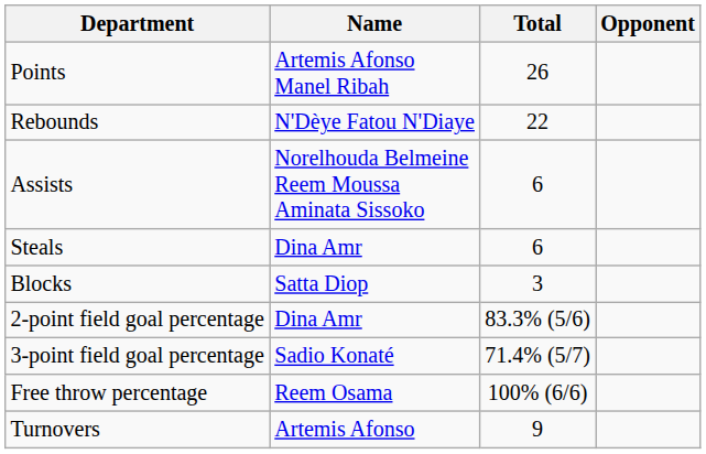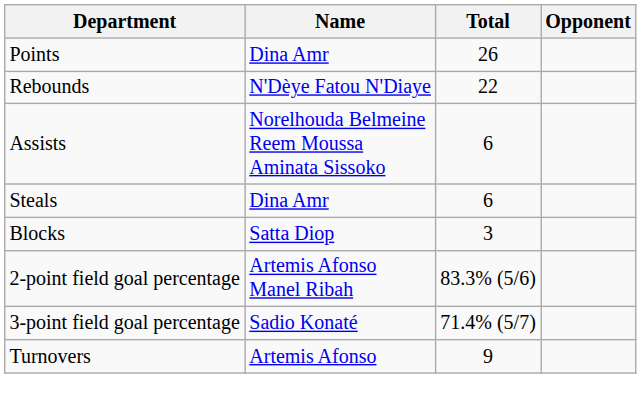 <table class=wikitable style="font-size:90%;">
 <tr>
 <th>Department</th>
 <th>Name</th>
 <th>Total</th>
 <th>Opponent</th>
 </tr>
 <tr>
 <td>Points</td>
-<td> <a href='#'>Artemis Afonso</a><br> <a href='#'>Manel Ribah</a></td>
+<td> <a href='#'>Dina Amr</a></td>
 <td align=center>26</td>
 <td><br></td>
 </tr>
 <tr>
 <td>Rebounds</td>
 <td> <a href='#'>N'Dèye Fatou N'Diaye</a></td>
 <td align=center>22</td>
 <td></td>
 </tr>
 <tr>
 <td>Assists</td>
 <td> <a href='#'>Norelhouda Belmeine</a><br> <a href='#'>Reem Moussa</a><br> <a href='#'>Aminata Sissoko</a></td>
 <td align=center>6</td>
 <td><br><br></td>
 </tr>
 <tr>
 <td>Steals</td>
 <td> <a href='#'>Dina Amr</a></td>
 <td align=center>6</td>
 <td></td>
 </tr>
 <tr>
 <td>Blocks</td>
 <td> <a href='#'>Satta Diop</a></td>
 <td align=center>3</td>
 <td></td>
 </tr>
 <tr>
 <td>2-point field goal percentage</td>
-<td> <a href='#'>Dina Amr</a></td>
+<td> <a href='#'>Artemis Afonso</a><br> <a href='#'>Manel Ribah</a></td>
 <td align=center>83.3% (5/6)</td>
 <td></td>
 </tr>
 <tr>
 <td>3-point field goal percentage</td>
 <td> <a href='#'>Sadio Konaté</a></td>
 <td align=center>71.4% (5/7)</td>
 <td></td>
 </tr>
 <tr>
-<td>Free throw percentage</td>
-<td> <a href='#'>Reem Osama</a></td>
-<td align=center>100% (6/6)</td>
-<td></td>
-</tr>
-<tr>
 <td>Turnovers</td>
 <td> <a href='#'>Artemis Afonso</a></td>
 <td align=center>9</td>
 <td></td>
 </tr>
 </table>
